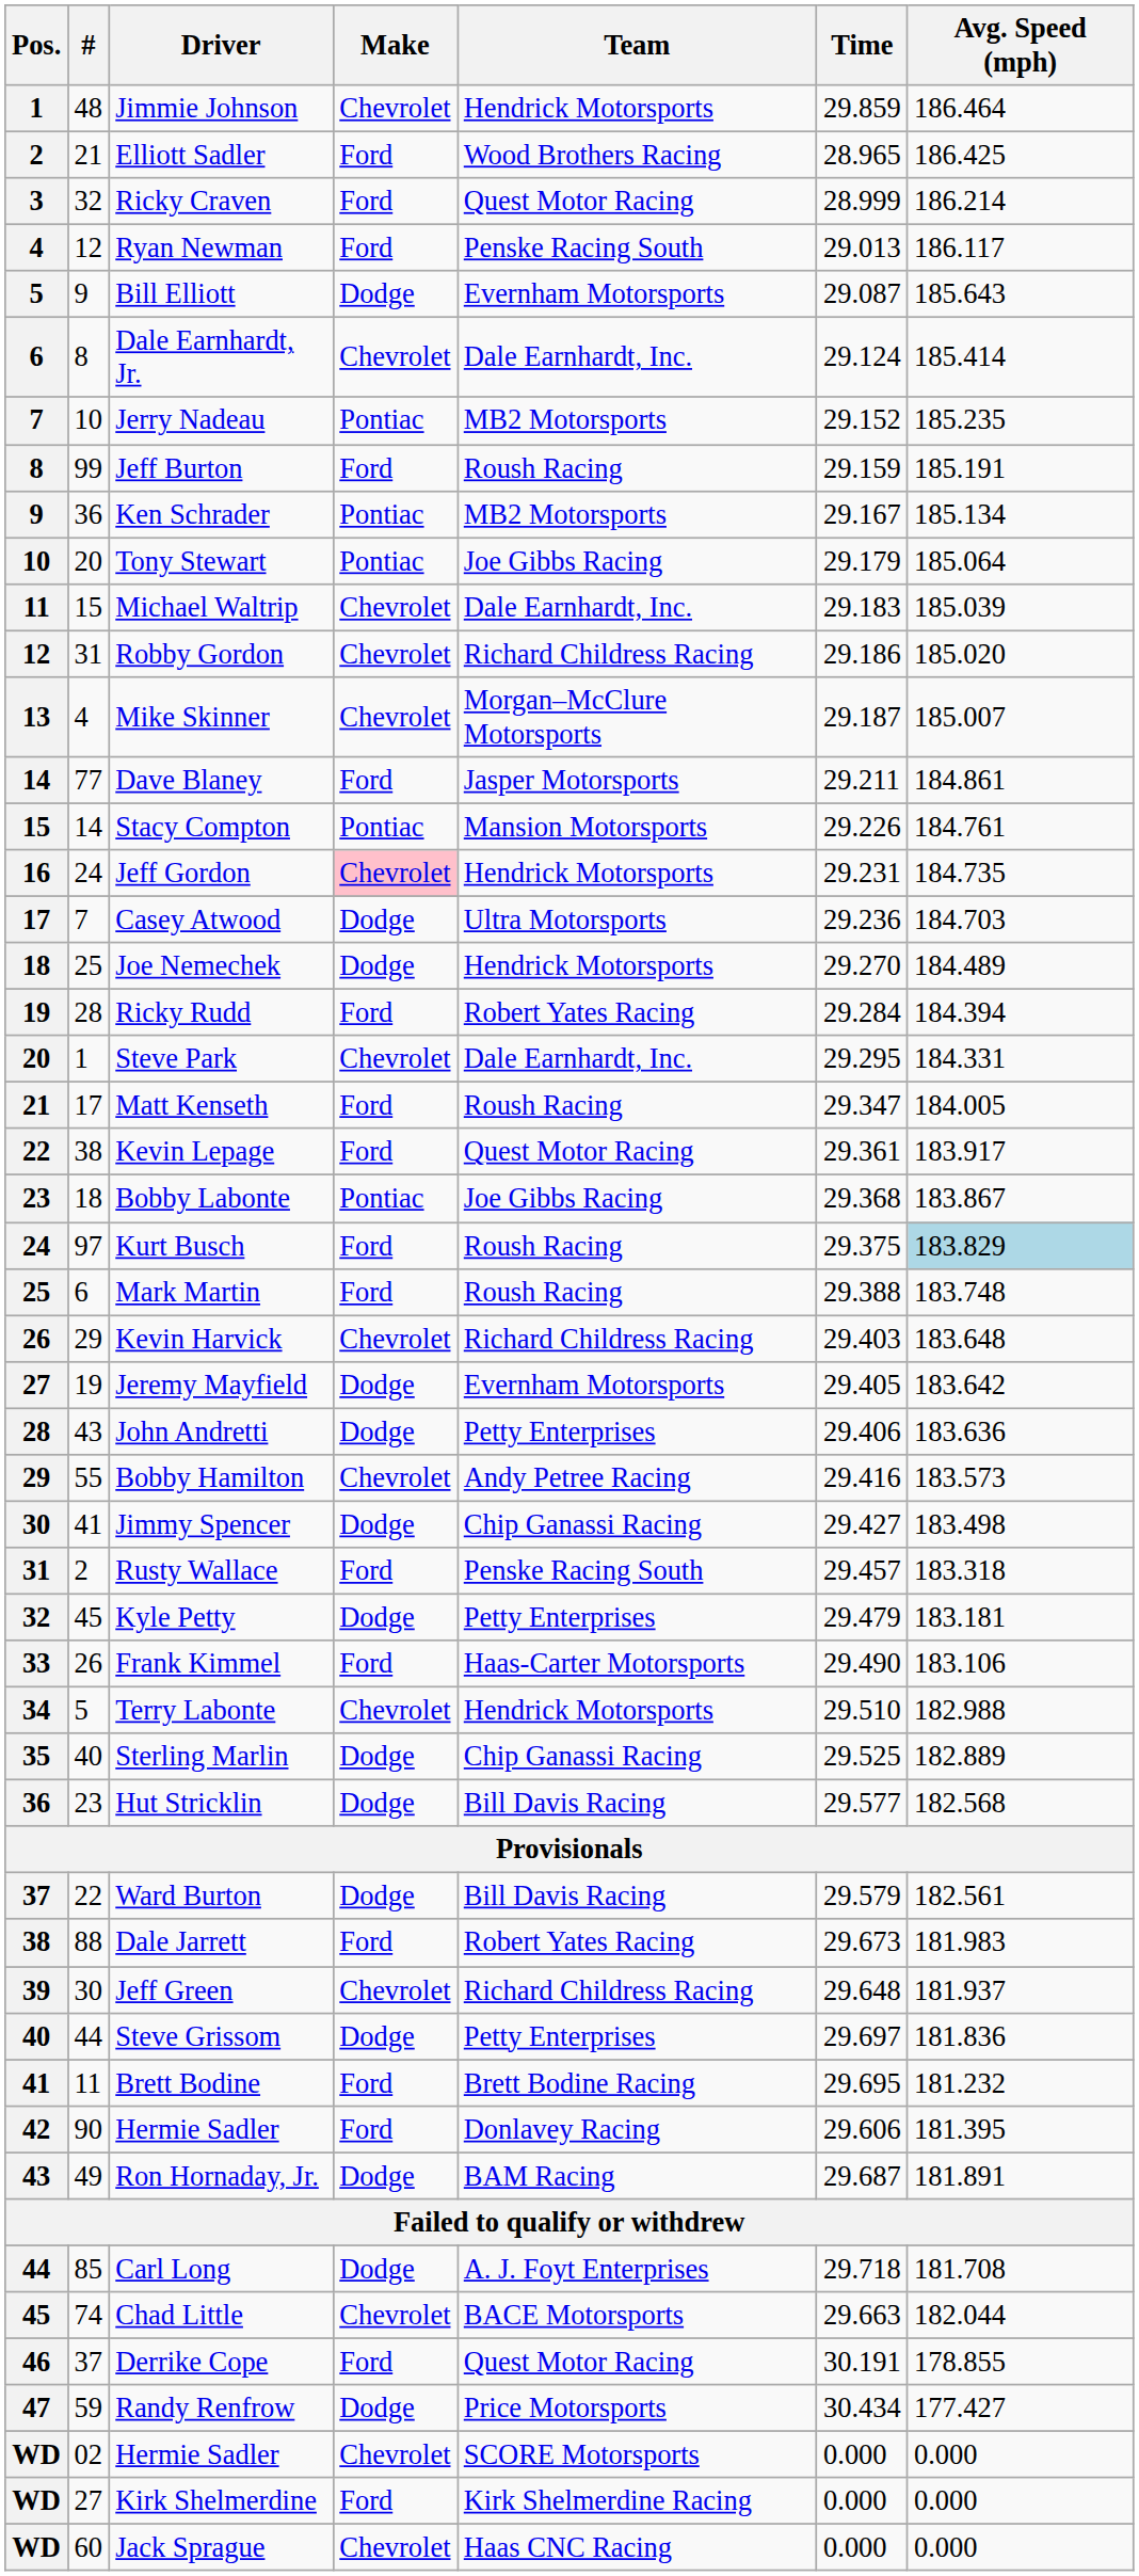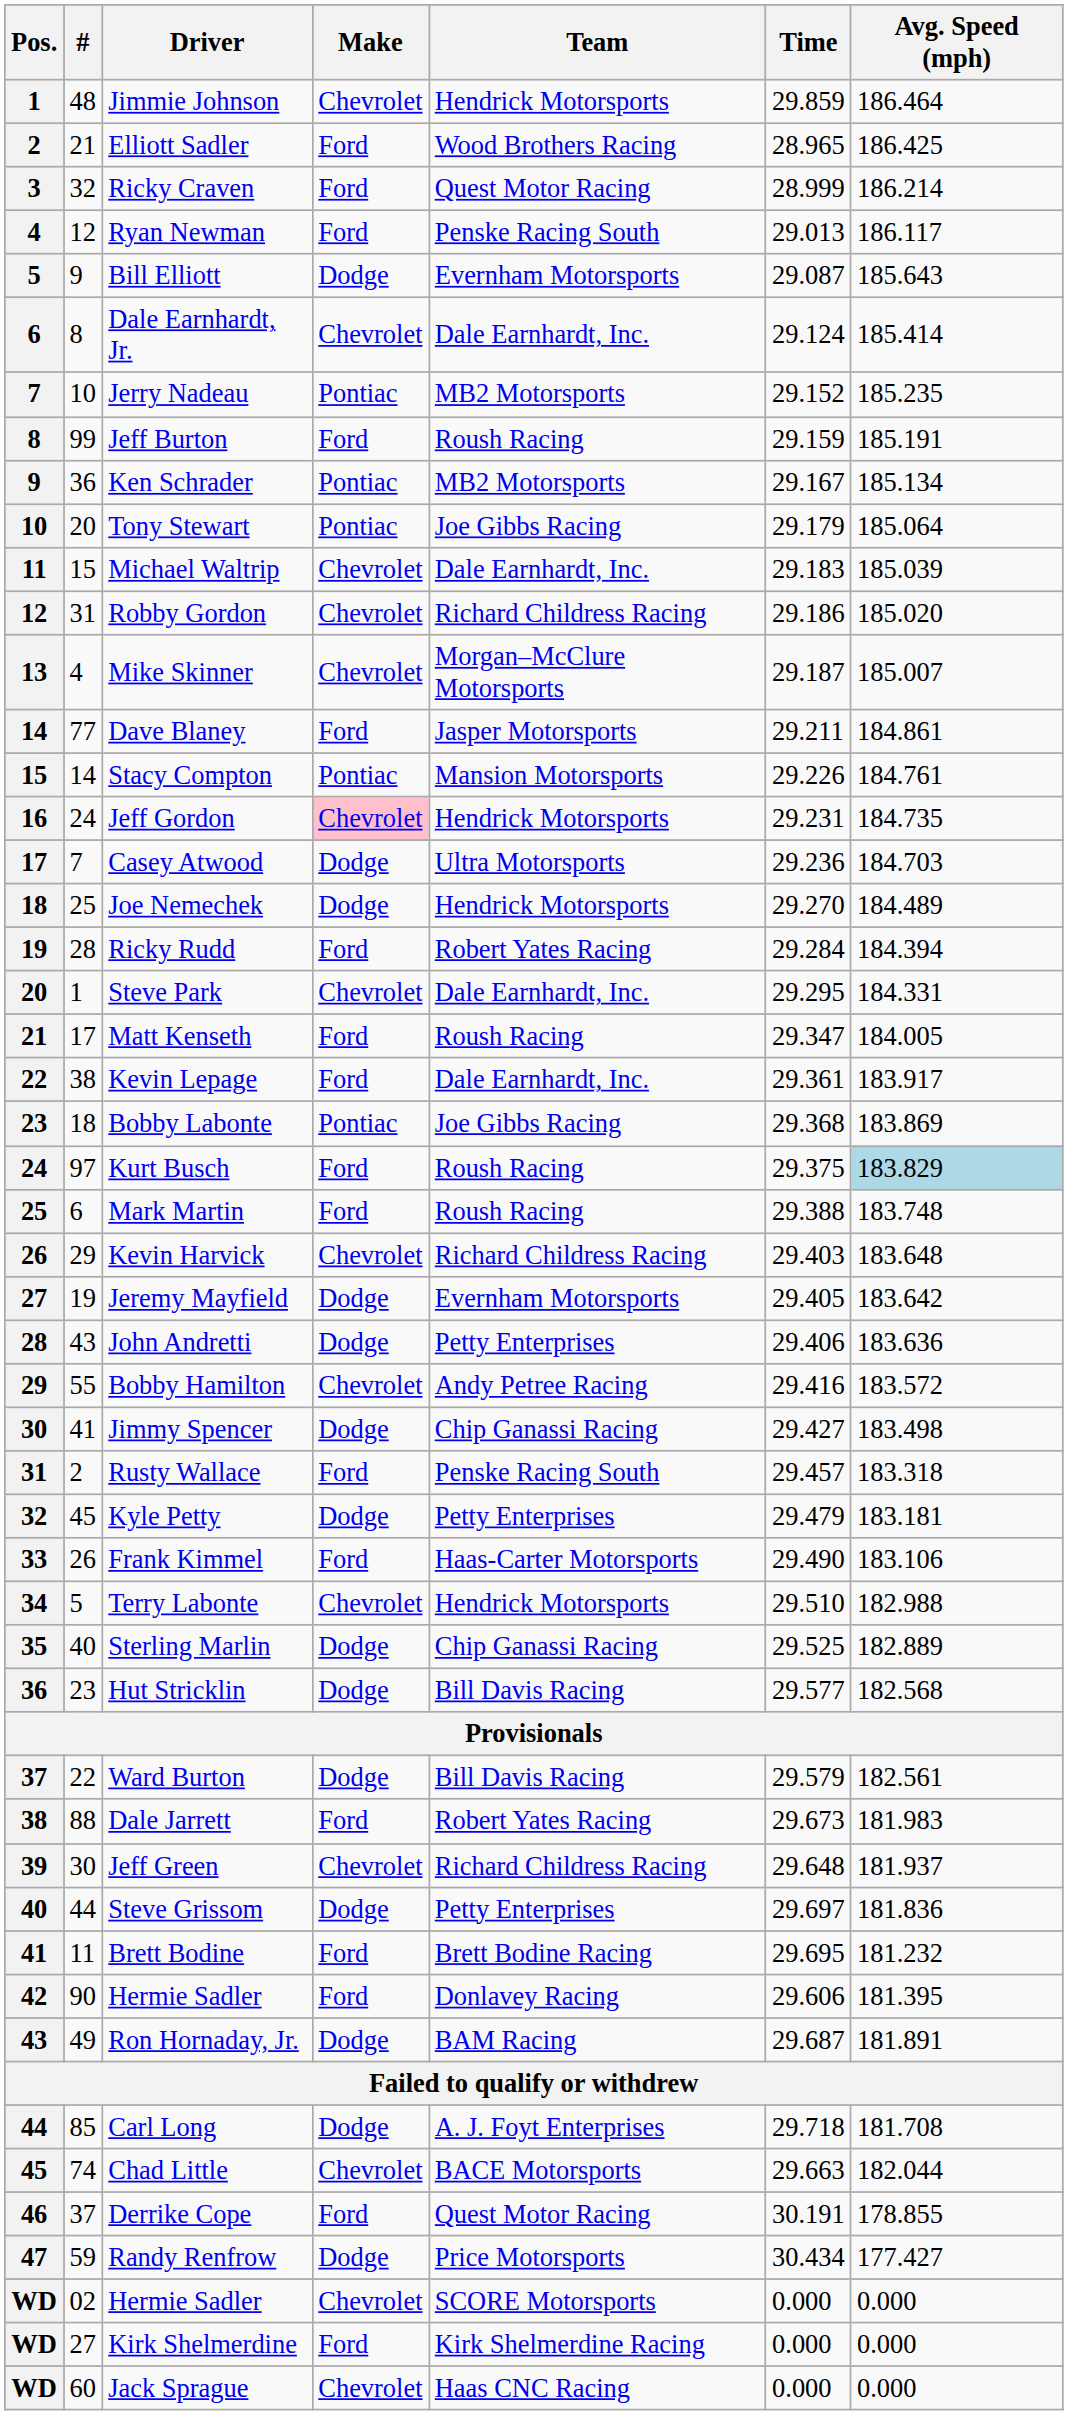 <table class="wikitable sortable" style="font-size:95%">
 <tr>
 <th>Pos.</th>
 <th>#</th>
 <th>Driver</th>
 <th>Make</th>
 <th>Team</th>
 <th>Time</th>
 <th>Avg. Speed (mph)</th>
 </tr>
 <tr>
 <th>1</th>
 <td>48</td>
 <td><a href='#'>Jimmie Johnson</a></td>
 <td><a href='#'>Chevrolet</a></td>
 <td><a href='#'>Hendrick Motorsports</a></td>
 <td>29.859</td>
 <td>186.464</td>
 </tr>
 <tr>
 <th>2</th>
 <td>21</td>
 <td><a href='#'>Elliott Sadler</a></td>
 <td><a href='#'>Ford</a></td>
 <td><a href='#'>Wood Brothers Racing</a></td>
 <td>28.965</td>
 <td>186.425</td>
 </tr>
 <tr>
 <th>3</th>
 <td>32</td>
 <td><a href='#'>Ricky Craven</a></td>
 <td><a href='#'>Ford</a></td>
 <td><a href='#'>Quest Motor Racing</a></td>
 <td>28.999</td>
 <td>186.214</td>
 </tr>
 <tr>
 <th>4</th>
 <td>12</td>
 <td><a href='#'>Ryan Newman</a></td>
 <td><a href='#'>Ford</a></td>
 <td><a href='#'>Penske Racing South</a></td>
 <td>29.013</td>
 <td>186.117</td>
 </tr>
 <tr>
 <th>5</th>
 <td>9</td>
 <td><a href='#'>Bill Elliott</a></td>
 <td><a href='#'>Dodge</a></td>
 <td><a href='#'>Evernham Motorsports</a></td>
 <td>29.087</td>
 <td>185.643</td>
 </tr>
 <tr>
 <th>6</th>
 <td>8</td>
 <td><a href='#'>Dale Earnhardt, Jr.</a></td>
 <td><a href='#'>Chevrolet</a></td>
 <td><a href='#'>Dale Earnhardt, Inc.</a></td>
 <td>29.124</td>
 <td>185.414</td>
 </tr>
 <tr>
 <th>7</th>
 <td>10</td>
 <td><a href='#'>Jerry Nadeau</a></td>
 <td><a href='#'>Pontiac</a></td>
 <td><a href='#'>MB2 Motorsports</a></td>
 <td>29.152</td>
 <td>185.235</td>
 </tr>
 <tr>
 <th>8</th>
 <td>99</td>
 <td><a href='#'>Jeff Burton</a></td>
 <td><a href='#'>Ford</a></td>
 <td><a href='#'>Roush Racing</a></td>
 <td>29.159</td>
 <td>185.191</td>
 </tr>
 <tr>
 <th>9</th>
 <td>36</td>
 <td><a href='#'>Ken Schrader</a></td>
 <td><a href='#'>Pontiac</a></td>
 <td><a href='#'>MB2 Motorsports</a></td>
 <td>29.167</td>
 <td>185.134</td>
 </tr>
 <tr>
 <th>10</th>
 <td>20</td>
 <td><a href='#'>Tony Stewart</a></td>
 <td><a href='#'>Pontiac</a></td>
 <td><a href='#'>Joe Gibbs Racing</a></td>
 <td>29.179</td>
 <td>185.064</td>
 </tr>
 <tr>
 <th>11</th>
 <td>15</td>
 <td><a href='#'>Michael Waltrip</a></td>
 <td><a href='#'>Chevrolet</a></td>
 <td><a href='#'>Dale Earnhardt, Inc.</a></td>
 <td>29.183</td>
 <td>185.039</td>
 </tr>
 <tr>
 <th>12</th>
 <td>31</td>
 <td><a href='#'>Robby Gordon</a></td>
 <td><a href='#'>Chevrolet</a></td>
 <td><a href='#'>Richard Childress Racing</a></td>
 <td>29.186</td>
 <td>185.020</td>
 </tr>
 <tr>
 <th>13</th>
 <td>4</td>
 <td><a href='#'>Mike Skinner</a></td>
 <td><a href='#'>Chevrolet</a></td>
 <td><a href='#'>Morgan–McClure Motorsports</a></td>
 <td>29.187</td>
 <td>185.007</td>
 </tr>
 <tr>
 <th>14</th>
 <td>77</td>
 <td><a href='#'>Dave Blaney</a></td>
 <td><a href='#'>Ford</a></td>
 <td><a href='#'>Jasper Motorsports</a></td>
 <td>29.211</td>
 <td>184.861</td>
 </tr>
 <tr>
 <th>15</th>
 <td>14</td>
 <td><a href='#'>Stacy Compton</a></td>
 <td><a href='#'>Pontiac</a></td>
 <td><a href='#'>Mansion Motorsports</a></td>
 <td>29.226</td>
 <td>184.761</td>
 </tr>
 <tr>
 <th>16</th>
 <td>24</td>
 <td><a href='#'>Jeff Gordon</a></td>
 <td style="background: pink;"><a href='#'>Chevrolet</a></td>
 <td><a href='#'>Hendrick Motorsports</a></td>
 <td>29.231</td>
 <td>184.735</td>
 </tr>
 <tr>
 <th>17</th>
 <td>7</td>
 <td><a href='#'>Casey Atwood</a></td>
 <td><a href='#'>Dodge</a></td>
 <td><a href='#'>Ultra Motorsports</a></td>
 <td>29.236</td>
 <td>184.703</td>
 </tr>
 <tr>
 <th>18</th>
 <td>25</td>
 <td><a href='#'>Joe Nemechek</a></td>
 <td><a href='#'>Dodge</a></td>
 <td><a href='#'>Hendrick Motorsports</a></td>
 <td>29.270</td>
 <td>184.489</td>
 </tr>
 <tr>
 <th>19</th>
 <td>28</td>
 <td><a href='#'>Ricky Rudd</a></td>
 <td><a href='#'>Ford</a></td>
 <td><a href='#'>Robert Yates Racing</a></td>
 <td>29.284</td>
 <td>184.394</td>
 </tr>
 <tr>
 <th>20</th>
 <td>1</td>
 <td><a href='#'>Steve Park</a></td>
 <td><a href='#'>Chevrolet</a></td>
 <td><a href='#'>Dale Earnhardt, Inc.</a></td>
 <td>29.295</td>
 <td>184.331</td>
 </tr>
 <tr>
 <th>21</th>
 <td>17</td>
 <td><a href='#'>Matt Kenseth</a></td>
 <td><a href='#'>Ford</a></td>
 <td><a href='#'>Roush Racing</a></td>
 <td>29.347</td>
 <td>184.005</td>
 </tr>
 <tr>
 <th>22</th>
 <td>38</td>
 <td><a href='#'>Kevin Lepage</a></td>
 <td><a href='#'>Ford</a></td>
-<td><a href='#'>Quest Motor Racing</a></td>
+<td><a href='#'>Dale Earnhardt, Inc.</a></td>
 <td>29.361</td>
 <td>183.917</td>
 </tr>
 <tr>
 <th>23</th>
 <td>18</td>
 <td><a href='#'>Bobby Labonte</a></td>
 <td><a href='#'>Pontiac</a></td>
 <td><a href='#'>Joe Gibbs Racing</a></td>
 <td>29.368</td>
-<td>183.867</td>
+<td>183.869</td>
 </tr>
 <tr>
 <th>24</th>
 <td>97</td>
 <td><a href='#'>Kurt Busch</a></td>
 <td><a href='#'>Ford</a></td>
 <td><a href='#'>Roush Racing</a></td>
 <td>29.375</td>
 <td style="background: lightblue;">183.829</td>
 </tr>
 <tr>
 <th>25</th>
 <td>6</td>
 <td><a href='#'>Mark Martin</a></td>
 <td><a href='#'>Ford</a></td>
 <td><a href='#'>Roush Racing</a></td>
 <td>29.388</td>
 <td>183.748</td>
 </tr>
 <tr>
 <th>26</th>
 <td>29</td>
 <td><a href='#'>Kevin Harvick</a></td>
 <td><a href='#'>Chevrolet</a></td>
 <td><a href='#'>Richard Childress Racing</a></td>
 <td>29.403</td>
 <td>183.648</td>
 </tr>
 <tr>
 <th>27</th>
 <td>19</td>
 <td><a href='#'>Jeremy Mayfield</a></td>
 <td><a href='#'>Dodge</a></td>
 <td><a href='#'>Evernham Motorsports</a></td>
 <td>29.405</td>
 <td>183.642</td>
 </tr>
 <tr>
 <th>28</th>
 <td>43</td>
 <td><a href='#'>John Andretti</a></td>
 <td><a href='#'>Dodge</a></td>
 <td><a href='#'>Petty Enterprises</a></td>
 <td>29.406</td>
 <td>183.636</td>
 </tr>
 <tr>
 <th>29</th>
 <td>55</td>
 <td><a href='#'>Bobby Hamilton</a></td>
 <td><a href='#'>Chevrolet</a></td>
 <td><a href='#'>Andy Petree Racing</a></td>
 <td>29.416</td>
-<td>183.573</td>
+<td>183.572</td>
 </tr>
 <tr>
 <th>30</th>
 <td>41</td>
 <td><a href='#'>Jimmy Spencer</a></td>
 <td><a href='#'>Dodge</a></td>
 <td><a href='#'>Chip Ganassi Racing</a></td>
 <td>29.427</td>
 <td>183.498</td>
 </tr>
 <tr>
 <th>31</th>
 <td>2</td>
 <td><a href='#'>Rusty Wallace</a></td>
 <td><a href='#'>Ford</a></td>
 <td><a href='#'>Penske Racing South</a></td>
 <td>29.457</td>
 <td>183.318</td>
 </tr>
 <tr>
 <th>32</th>
 <td>45</td>
 <td><a href='#'>Kyle Petty</a></td>
 <td><a href='#'>Dodge</a></td>
 <td><a href='#'>Petty Enterprises</a></td>
 <td>29.479</td>
 <td>183.181</td>
 </tr>
 <tr>
 <th>33</th>
 <td>26</td>
 <td><a href='#'>Frank Kimmel</a></td>
 <td><a href='#'>Ford</a></td>
 <td><a href='#'>Haas-Carter Motorsports</a></td>
 <td>29.490</td>
 <td>183.106</td>
 </tr>
 <tr>
 <th>34</th>
 <td>5</td>
 <td><a href='#'>Terry Labonte</a></td>
 <td><a href='#'>Chevrolet</a></td>
 <td><a href='#'>Hendrick Motorsports</a></td>
 <td>29.510</td>
 <td>182.988</td>
 </tr>
 <tr>
 <th>35</th>
 <td>40</td>
 <td><a href='#'>Sterling Marlin</a></td>
 <td><a href='#'>Dodge</a></td>
 <td><a href='#'>Chip Ganassi Racing</a></td>
 <td>29.525</td>
 <td>182.889</td>
 </tr>
 <tr>
 <th>36</th>
 <td>23</td>
 <td><a href='#'>Hut Stricklin</a></td>
 <td><a href='#'>Dodge</a></td>
 <td><a href='#'>Bill Davis Racing</a></td>
 <td>29.577</td>
 <td>182.568</td>
 </tr>
 <tr>
 <th colspan="7">Provisionals</th>
 </tr>
 <tr>
 <th>37</th>
 <td>22</td>
 <td><a href='#'>Ward Burton</a></td>
 <td><a href='#'>Dodge</a></td>
 <td><a href='#'>Bill Davis Racing</a></td>
 <td>29.579</td>
 <td>182.561</td>
 </tr>
 <tr>
 <th>38</th>
 <td>88</td>
 <td><a href='#'>Dale Jarrett</a></td>
 <td><a href='#'>Ford</a></td>
 <td><a href='#'>Robert Yates Racing</a></td>
 <td>29.673</td>
 <td>181.983</td>
 </tr>
 <tr>
 <th>39</th>
 <td>30</td>
 <td><a href='#'>Jeff Green</a></td>
 <td><a href='#'>Chevrolet</a></td>
 <td><a href='#'>Richard Childress Racing</a></td>
 <td>29.648</td>
 <td>181.937</td>
 </tr>
 <tr>
 <th>40</th>
 <td>44</td>
 <td><a href='#'>Steve Grissom</a></td>
 <td><a href='#'>Dodge</a></td>
 <td><a href='#'>Petty Enterprises</a></td>
 <td>29.697</td>
 <td>181.836</td>
 </tr>
 <tr>
 <th>41</th>
 <td>11</td>
 <td><a href='#'>Brett Bodine</a></td>
 <td><a href='#'>Ford</a></td>
 <td><a href='#'>Brett Bodine Racing</a></td>
 <td>29.695</td>
 <td>181.232</td>
 </tr>
 <tr>
 <th>42</th>
 <td>90</td>
 <td><a href='#'>Hermie Sadler</a></td>
 <td><a href='#'>Ford</a></td>
 <td><a href='#'>Donlavey Racing</a></td>
 <td>29.606</td>
 <td>181.395</td>
 </tr>
 <tr>
 <th>43</th>
 <td>49</td>
 <td><a href='#'>Ron Hornaday, Jr.</a></td>
 <td><a href='#'>Dodge</a></td>
 <td><a href='#'>BAM Racing</a></td>
 <td>29.687</td>
 <td>181.891</td>
 </tr>
 <tr>
 <th colspan="7">Failed to qualify or withdrew</th>
 </tr>
 <tr>
 <th>44</th>
 <td>85</td>
 <td><a href='#'>Carl Long</a></td>
 <td><a href='#'>Dodge</a></td>
 <td><a href='#'>A. J. Foyt Enterprises</a></td>
 <td>29.718</td>
 <td>181.708</td>
 </tr>
 <tr>
 <th>45</th>
 <td>74</td>
 <td><a href='#'>Chad Little</a></td>
 <td><a href='#'>Chevrolet</a></td>
 <td><a href='#'>BACE Motorsports</a></td>
 <td>29.663</td>
 <td>182.044</td>
 </tr>
 <tr>
 <th>46</th>
 <td>37</td>
 <td><a href='#'>Derrike Cope</a></td>
 <td><a href='#'>Ford</a></td>
 <td><a href='#'>Quest Motor Racing</a></td>
 <td>30.191</td>
 <td>178.855</td>
 </tr>
 <tr>
 <th>47</th>
 <td>59</td>
 <td><a href='#'>Randy Renfrow</a></td>
 <td><a href='#'>Dodge</a></td>
 <td><a href='#'>Price Motorsports</a></td>
 <td>30.434</td>
 <td>177.427</td>
 </tr>
 <tr>
 <th>WD</th>
 <td>02</td>
 <td><a href='#'>Hermie Sadler</a></td>
 <td><a href='#'>Chevrolet</a></td>
 <td><a href='#'>SCORE Motorsports</a></td>
 <td>0.000</td>
 <td>0.000</td>
 </tr>
 <tr>
 <th>WD</th>
 <td>27</td>
 <td><a href='#'>Kirk Shelmerdine</a></td>
 <td><a href='#'>Ford</a></td>
 <td><a href='#'>Kirk Shelmerdine Racing</a></td>
 <td>0.000</td>
 <td>0.000</td>
 </tr>
 <tr>
 <th>WD</th>
 <td>60</td>
 <td><a href='#'>Jack Sprague</a></td>
 <td><a href='#'>Chevrolet</a></td>
 <td><a href='#'>Haas CNC Racing</a></td>
 <td>0.000</td>
 <td>0.000</td>
 </tr>
 </table>
